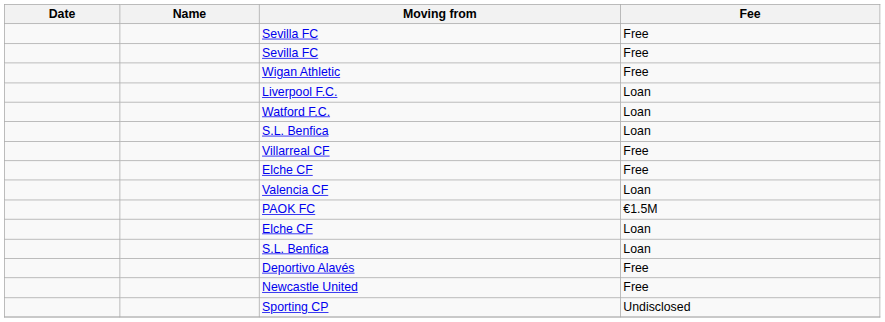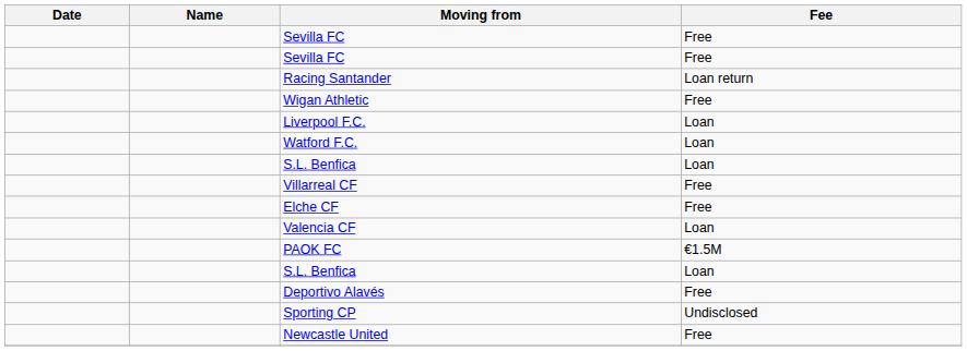 <table class="wikitable sortable" width=90%>
 <tr>
 <th>Date</th>
 <th>Name</th>
 <th>Moving from</th>
 <th>Fee</th>
 </tr>
 <tr>
 <td></td>
 <td> </td>
 <td> <a href='#'>Sevilla FC</a></td>
 <td>Free</td>
 </tr>
 <tr>
 <td></td>
 <td> </td>
 <td> <a href='#'>Sevilla FC</a></td>
 <td>Free</td>
+</tr>
+<tr>
+<td></td>
+<td> </td>
+<td> <a href='#'>Racing Santander</a></td>
+<td>Loan return</td>
 </tr>
 <tr>
 <td></td>
 <td> </td>
 <td> <a href='#'>Wigan Athletic</a></td>
 <td>Free</td>
 </tr>
 <tr>
 <td></td>
 <td> </td>
 <td> <a href='#'>Liverpool F.C.</a></td>
 <td>Loan</td>
 </tr>
 <tr>
 <td></td>
 <td> </td>
 <td> <a href='#'>Watford F.C.</a></td>
 <td>Loan</td>
 </tr>
 <tr>
 <td></td>
 <td> </td>
 <td> <a href='#'>S.L. Benfica</a></td>
 <td>Loan</td>
 </tr>
 <tr>
 <td></td>
 <td> </td>
 <td> <a href='#'>Villarreal CF</a></td>
 <td>Free</td>
 </tr>
 <tr>
 <td></td>
 <td> </td>
 <td> <a href='#'>Elche CF</a></td>
 <td>Free</td>
 </tr>
 <tr>
 <td></td>
 <td> </td>
 <td> <a href='#'>Valencia CF</a></td>
 <td>Loan</td>
 </tr>
 <tr>
 <td></td>
 <td> </td>
 <td> <a href='#'>PAOK FC</a></td>
 <td>€1.5M</td>
 </tr>
 <tr>
 <td></td>
 <td> </td>
-<td> <a href='#'>Elche CF</a></td>
-<td>Loan</td>
-</tr>
-<tr>
-<td></td>
-<td> </td>
 <td> <a href='#'>S.L. Benfica</a></td>
 <td>Loan</td>
 </tr>
 <tr>
 <td></td>
 <td> </td>
 <td> <a href='#'>Deportivo Alavés</a></td>
 <td>Free</td>
 </tr>
 <tr>
 <td></td>
 <td> </td>
+<td> <a href='#'>Sporting CP</a></td>
+<td>Undisclosed</td>
+</tr>
+<tr>
+<td></td>
+<td> </td>
 <td> <a href='#'>Newcastle United</a></td>
 <td>Free</td>
 </tr>
 <tr>
-<td></td>
-<td> </td>
-<td> <a href='#'>Sporting CP</a></td>
-<td>Undisclosed</td>
-</tr>
-<tr>
 </tr>
 </table>
